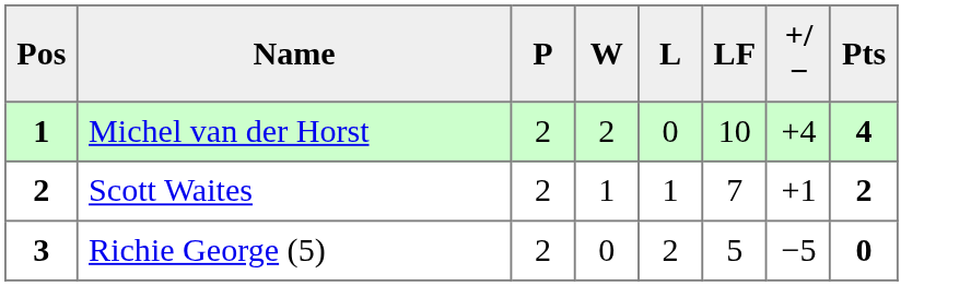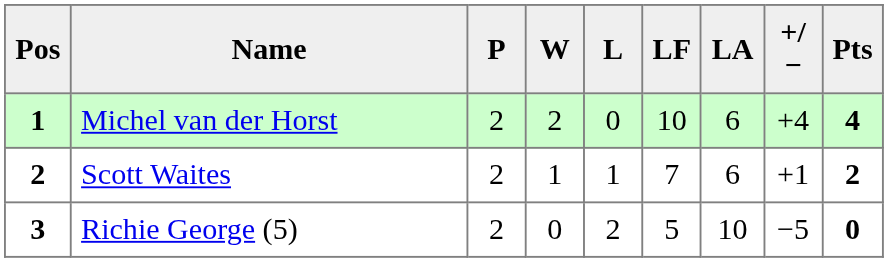 <table style=border-collapse:collapse border=1 cellspacing=0 cellpadding=5>
 <tr align=center bgcolor=#efefef>
 <th width=20>Pos</th>
 <th width=200>Name</th>
 <th width=20>P</th>
 <th width=20>W</th>
 <th width=20>L</th>
 <th width=20>LF</th>
+<th width=20>LA</th>
 <th width=20>+/−</th>
 <th width=20>Pts</th>
 </tr>
 <tr align=center style="background: #ccffcc;">
 <td><strong>1</strong></td>
 <td align="left"> <a href='#'>Michel van der Horst</a></td>
 <td>2</td>
 <td>2</td>
 <td>0</td>
 <td>10</td>
+<td>6</td>
 <td>+4</td>
 <td><strong>4</strong></td>
 </tr>
 <tr align=center>
 <td><strong>2</strong></td>
 <td align="left"> <a href='#'>Scott Waites</a></td>
 <td>2</td>
 <td>1</td>
 <td>1</td>
 <td>7</td>
+<td>6</td>
 <td>+1</td>
 <td><strong>2</strong></td>
 </tr>
 <tr align=center>
 <td><strong>3</strong></td>
 <td align="left"> <a href='#'>Richie George</a> (5)</td>
 <td>2</td>
 <td>0</td>
 <td>2</td>
 <td>5</td>
+<td>10</td>
 <td>−5</td>
 <td><strong>0</strong></td>
 </tr>
 </table>
